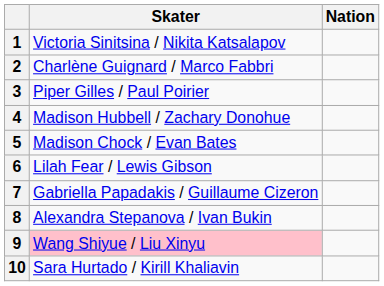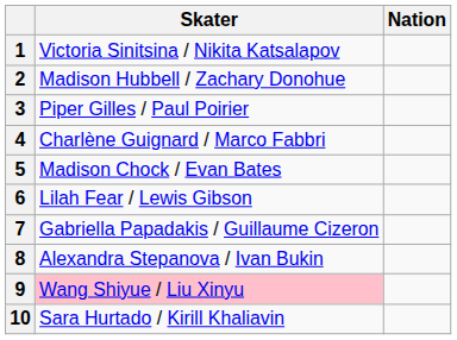 <table class="wikitable sortable" style="text-align: left">
 <tr>
 <th scope="col"></th>
 <th scope="col">Skater</th>
 <th scope="col">Nation</th>
 </tr>
 <tr>
 <th scope="row">1</th>
 <td><a href='#'>Victoria Sinitsina</a> / <a href='#'>Nikita Katsalapov</a></td>
 <td></td>
 </tr>
 <tr>
 <th scope="row">2</th>
-<td><a href='#'>Charlène Guignard</a> / <a href='#'>Marco Fabbri</a></td>
+<td><a href='#'>Madison Hubbell</a> / <a href='#'>Zachary Donohue</a></td>
 <td></td>
 </tr>
 <tr>
 <th scope="row">3</th>
 <td><a href='#'>Piper Gilles</a> / <a href='#'>Paul Poirier</a></td>
 <td></td>
 </tr>
 <tr>
 <th scope="row">4</th>
-<td><a href='#'>Madison Hubbell</a> / <a href='#'>Zachary Donohue</a></td>
+<td><a href='#'>Charlène Guignard</a> / <a href='#'>Marco Fabbri</a></td>
 <td></td>
 </tr>
 <tr>
 <th scope="row">5</th>
 <td><a href='#'>Madison Chock</a> / <a href='#'>Evan Bates</a></td>
 <td></td>
 </tr>
 <tr>
 <th scope="row">6</th>
 <td><a href='#'>Lilah Fear</a> / <a href='#'>Lewis Gibson</a></td>
 <td></td>
 </tr>
 <tr>
 <th scope="row">7</th>
 <td><a href='#'>Gabriella Papadakis</a> / <a href='#'>Guillaume Cizeron</a></td>
 <td></td>
 </tr>
 <tr>
 <th scope="row">8</th>
 <td><a href='#'>Alexandra Stepanova</a> / <a href='#'>Ivan Bukin</a></td>
 <td></td>
 </tr>
 <tr>
 <th scope="row">9</th>
 <td style="background: pink;"><a href='#'>Wang Shiyue</a> / <a href='#'>Liu Xinyu</a></td>
 <td></td>
 </tr>
 <tr>
 <th scope="row">10</th>
 <td><a href='#'>Sara Hurtado</a> / <a href='#'>Kirill Khaliavin</a></td>
 <td></td>
 </tr>
 </table>
